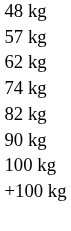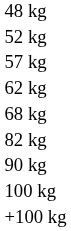 <table>
 <tr>
 <td>48 kg <br> </td>
+<td></td>
+<td></td>
+<td></td>
+</tr>
+<tr>
+<td>52 kg <br> </td>
 <td></td>
 <td></td>
 <td></td>
 </tr>
 <tr>
 <td>57 kg <br> </td>
 <td></td>
 <td></td>
 <td></td>
 </tr>
 <tr>
 <td>62 kg <br> </td>
 <td></td>
 <td></td>
 <td></td>
 </tr>
 <tr>
-<td>74 kg <br> </td>
+<td>68 kg <br> </td>
 <td></td>
 <td></td>
 <td></td>
 </tr>
 <tr>
 <td>82 kg <br> </td>
 <td></td>
 <td></td>
 <td></td>
 </tr>
 <tr>
 <td>90 kg <br> </td>
 <td></td>
 <td></td>
 <td></td>
 </tr>
 <tr>
 <td>100 kg <br> </td>
 <td></td>
 <td></td>
 <td></td>
 </tr>
 <tr>
 <td>+100 kg <br> </td>
 <td></td>
 <td></td>
 <td></td>
 </tr>
 </table>
